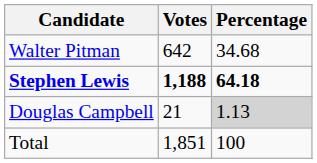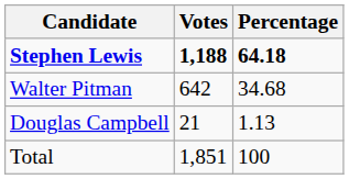 <table class="wikitable">
 <tr>
 <th>Candidate</th>
 <th>Votes</th>
 <th>Percentage</th>
 </tr>
 <tr>
+<td><strong><a href='#'>Stephen Lewis</a></strong></td>
+<td><strong>1,188</strong></td>
+<td><strong>64.18</strong></td>
+</tr>
+<tr>
 <td><a href='#'>Walter Pitman</a></td>
 <td>642</td>
 <td>34.68</td>
 </tr>
 <tr>
-<td><strong><a href='#'>Stephen Lewis</a></strong></td>
-<td><strong>1,188</strong></td>
-<td><strong>64.18</strong></td>
-</tr>
-<tr>
 <td><a href='#'>Douglas Campbell</a></td>
 <td>21</td>
-<td style="background: lightgrey;">1.13</td>
+<td>1.13</td>
 </tr>
 <tr>
 <td>Total</td>
 <td>1,851</td>
 <td>100</td>
 </tr>
 </table>
